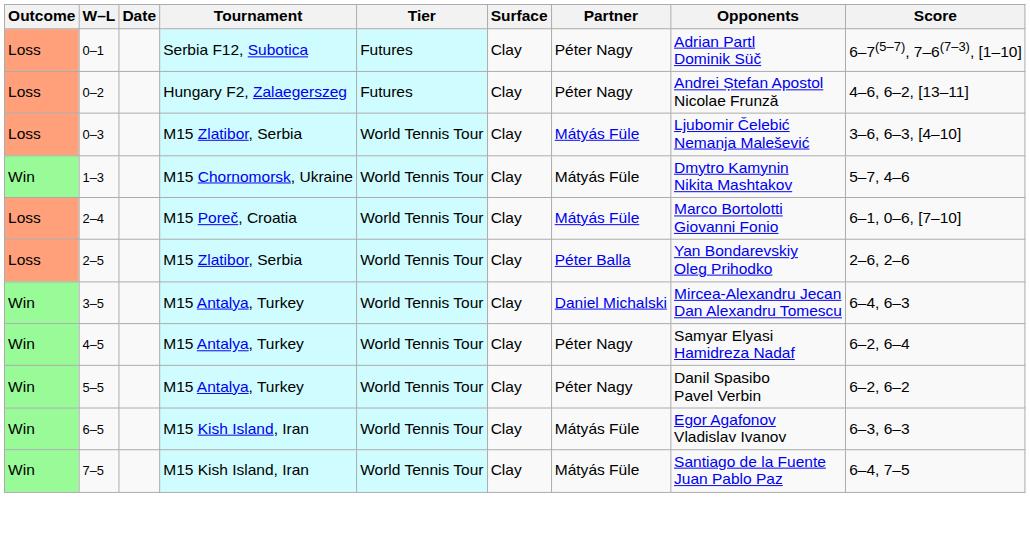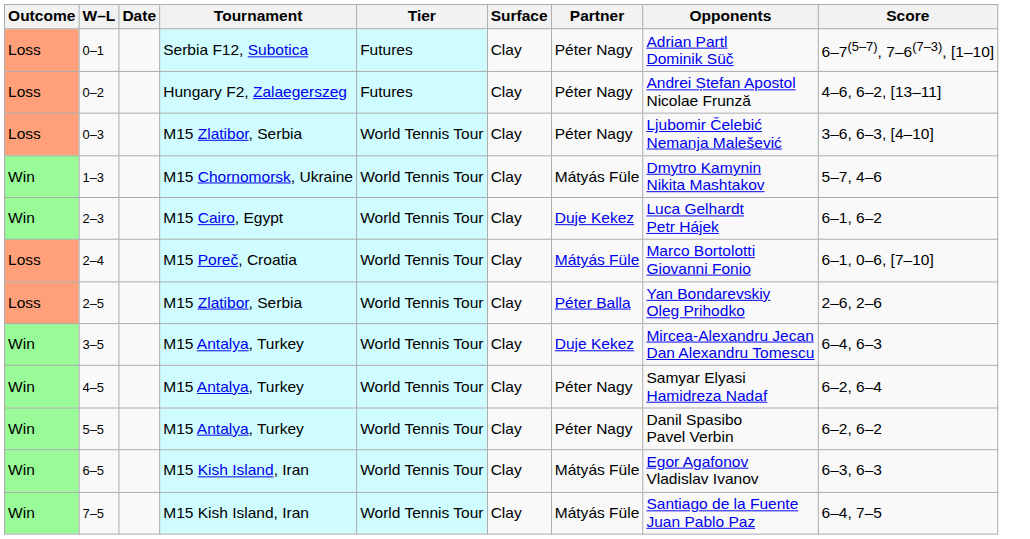 <table class=wikitable>
 <tr>
 <th>Outcome</th>
 <th class="unsortable">W–L</th>
 <th>Date</th>
 <th>Tournament</th>
 <th>Tier</th>
 <th>Surface</th>
 <th>Partner</th>
 <th>Opponents</th>
 <th>Score</th>
 </tr>
 <tr>
 <td bgcolor=FFA07A>Loss</td>
 <td><small>0–1</small></td>
 <td></td>
 <td style="background:#cffcff;">Serbia F12, <a href='#'>Subotica</a></td>
 <td style="background:#cffcff;">Futures</td>
 <td>Clay</td>
 <td> Péter Nagy</td>
 <td> <a href='#'>Adrian Partl</a><br> <a href='#'>Dominik Süč</a></td>
 <td>6–7<sup>(5–7)</sup>, 7–6<sup>(7–3)</sup>, [1–10]</td>
 </tr>
 <tr>
 <td bgcolor=FFA07A>Loss</td>
 <td><small>0–2</small></td>
 <td></td>
 <td style="background:#cffcff;">Hungary F2, <a href='#'>Zalaegerszeg</a></td>
 <td style="background:#cffcff;">Futures</td>
 <td>Clay</td>
 <td> Péter Nagy</td>
 <td> <a href='#'>Andrei Ștefan Apostol</a><br> Nicolae Frunză</td>
 <td>4–6, 6–2, [13–11]</td>
 </tr>
 <tr>
 <td bgcolor=FFA07A>Loss</td>
 <td><small>0–3</small></td>
 <td></td>
 <td style="background:#cffcff;">M15 <a href='#'>Zlatibor</a>, Serbia</td>
 <td style="background:#cffcff;">World Tennis Tour</td>
 <td>Clay</td>
-<td> <a href='#'>Mátyás Füle</a></td>
+<td> Péter Nagy</td>
 <td> <a href='#'>Ljubomir Čelebić</a><br> <a href='#'>Nemanja Malešević</a></td>
 <td>3–6, 6–3, [4–10]</td>
 </tr>
 <tr>
 <td bgcolor=98FB98>Win</td>
 <td><small>1–3</small></td>
 <td></td>
 <td style="background:#cffcff;">M15 <a href='#'>Chornomorsk</a>, Ukraine</td>
 <td style="background:#cffcff;">World Tennis Tour</td>
 <td>Clay</td>
 <td> Mátyás Füle</td>
 <td> <a href='#'>Dmytro Kamynin</a><br> <a href='#'>Nikita Mashtakov</a></td>
 <td>5–7, 4–6</td>
+</tr>
+<tr>
+<td bgcolor=98FB98>Win</td>
+<td><small>2–3</small></td>
+<td></td>
+<td style="background:#cffcff;">M15 <a href='#'>Cairo</a>, Egypt</td>
+<td style="background:#cffcff;">World Tennis Tour</td>
+<td>Clay</td>
+<td> <a href='#'>Duje Kekez</a></td>
+<td> <a href='#'>Luca Gelhardt</a><br> <a href='#'>Petr Hájek</a></td>
+<td>6–1, 6–2</td>
 </tr>
 <tr>
 <td bgcolor=FFA07A>Loss</td>
 <td><small>2–4</small></td>
 <td></td>
 <td style="background:#cffcff;">M15 <a href='#'>Poreč</a>, Croatia</td>
 <td style="background:#cffcff;">World Tennis Tour</td>
 <td>Clay</td>
 <td> <a href='#'>Mátyás Füle</a></td>
 <td> <a href='#'>Marco Bortolotti</a><br> <a href='#'>Giovanni Fonio</a></td>
 <td>6–1, 0–6, [7–10]</td>
 </tr>
 <tr>
 <td bgcolor=FFA07A>Loss</td>
 <td><small>2–5</small></td>
 <td></td>
 <td style="background:#cffcff;">M15 <a href='#'>Zlatibor</a>, Serbia</td>
 <td style="background:#cffcff;">World Tennis Tour</td>
 <td>Clay</td>
 <td> <a href='#'>Péter Balla</a></td>
 <td> <a href='#'>Yan Bondarevskiy</a><br> <a href='#'>Oleg Prihodko</a></td>
 <td>2–6, 2–6</td>
 </tr>
 <tr>
 <td bgcolor=98FB98>Win</td>
 <td><small>3–5</small></td>
 <td></td>
 <td style="background:#cffcff;">M15 <a href='#'>Antalya</a>, Turkey</td>
 <td style="background:#cffcff;">World Tennis Tour</td>
 <td>Clay</td>
-<td> <a href='#'>Daniel Michalski</a></td>
+<td> <a href='#'>Duje Kekez</a></td>
 <td> <a href='#'>Mircea-Alexandru Jecan</a><br> <a href='#'>Dan Alexandru Tomescu</a></td>
 <td>6–4, 6–3</td>
 </tr>
 <tr>
 <td bgcolor=98FB98>Win</td>
 <td><small>4–5</small></td>
 <td></td>
 <td style="background:#cffcff;">M15 <a href='#'>Antalya</a>, Turkey</td>
 <td style="background:#cffcff;">World Tennis Tour</td>
 <td>Clay</td>
 <td> Péter Nagy</td>
 <td> Samyar Elyasi<br> <a href='#'>Hamidreza Nadaf</a></td>
 <td>6–2, 6–4</td>
 </tr>
 <tr>
 <td bgcolor=98FB98>Win</td>
 <td><small>5–5</small></td>
 <td></td>
 <td style="background:#cffcff;">M15 <a href='#'>Antalya</a>, Turkey</td>
 <td style="background:#cffcff;">World Tennis Tour</td>
 <td>Clay</td>
 <td> Péter Nagy</td>
 <td> Danil Spasibo<br> Pavel Verbin</td>
 <td>6–2, 6–2</td>
 </tr>
 <tr>
 <td bgcolor=98FB98>Win</td>
 <td><small>6–5</small></td>
 <td></td>
 <td style="background:#cffcff;">M15 <a href='#'>Kish Island</a>, Iran</td>
 <td style="background:#cffcff;">World Tennis Tour</td>
 <td>Clay</td>
 <td> Mátyás Füle</td>
 <td> <a href='#'>Egor Agafonov</a><br> Vladislav Ivanov</td>
 <td>6–3, 6–3</td>
 </tr>
 <tr>
 <td bgcolor=98FB98>Win</td>
 <td><small>7–5</small></td>
 <td></td>
 <td style="background:#cffcff;">M15 Kish Island, Iran</td>
 <td style="background:#cffcff;">World Tennis Tour</td>
 <td>Clay</td>
 <td> Mátyás Füle</td>
 <td> <a href='#'>Santiago de la Fuente</a><br> <a href='#'>Juan Pablo Paz</a></td>
 <td>6–4, 7–5</td>
 </tr>
 </table>
